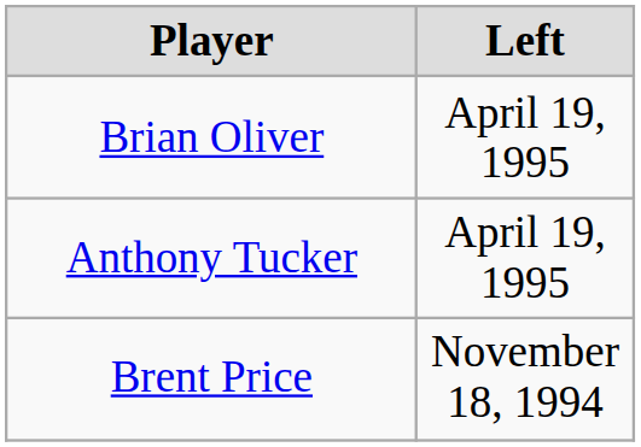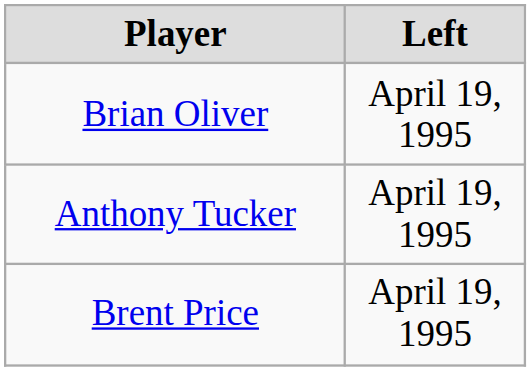 <table class="wikitable" style="text-align: center">
 <tr style="text-align:center; background:#ddd;">
 <td style="width:140px"><strong>Player</strong></td>
 <td style="width:70px"><strong>Left</strong></td>
 </tr>
 <tr style="height:40px">
 <td><a href='#'>Brian Oliver</a></td>
 <td>April 19, 1995</td>
 </tr>
 <tr style="height:40px">
 <td><a href='#'>Anthony Tucker</a></td>
 <td>April 19, 1995</td>
 </tr>
 <tr style="height:40px">
 <td><a href='#'>Brent Price</a></td>
-<td>November 18, 1994</td>
+<td>April 19, 1995</td>
 </tr>
 </table>
